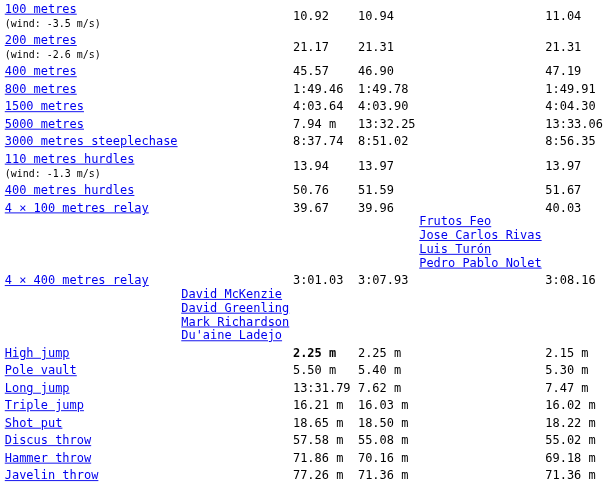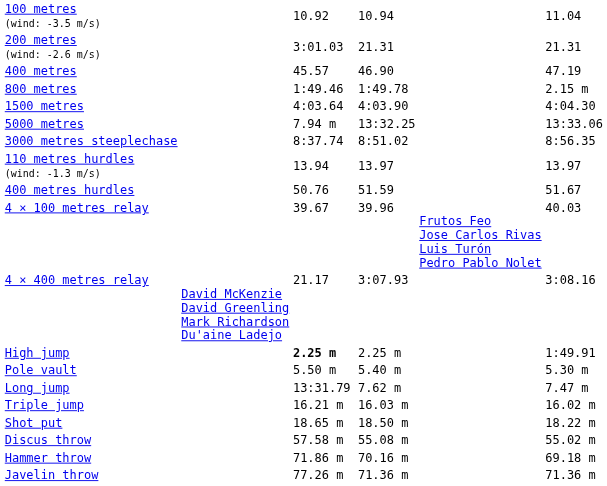 <table>
 <tr>
 <td><a href='#'>100 metres</a><br><small>(wind: -3.5 m/s)</small></td>
 <td></td>
 <td>10.92</td>
 <td></td>
 <td>10.94</td>
 <td></td>
 <td>11.04</td>
 </tr>
 <tr>
 <td><a href='#'>200 metres</a><br><small>(wind: -2.6 m/s)</small></td>
 <td></td>
-<td>21.17</td>
+<td>3:01.03</td>
 <td></td>
 <td>21.31</td>
 <td></td>
 <td>21.31</td>
 </tr>
 <tr>
 <td><a href='#'>400 metres</a></td>
 <td></td>
 <td>45.57</td>
 <td></td>
 <td>46.90</td>
 <td></td>
 <td>47.19</td>
 </tr>
 <tr>
 <td><a href='#'>800 metres</a></td>
 <td></td>
 <td>1:49.46</td>
 <td></td>
 <td>1:49.78</td>
 <td></td>
-<td>1:49.91</td>
+<td>2.15 m</td>
 </tr>
 <tr>
 <td><a href='#'>1500 metres</a></td>
 <td></td>
 <td>4:03.64</td>
 <td></td>
 <td>4:03.90</td>
 <td></td>
 <td>4:04.30</td>
 </tr>
 <tr>
 <td><a href='#'>5000 metres</a></td>
 <td></td>
 <td>7.94 m</td>
 <td></td>
 <td>13:32.25</td>
 <td></td>
 <td>13:33.06</td>
 </tr>
 <tr>
 <td><a href='#'>3000 metres steeplechase</a></td>
 <td></td>
 <td>8:37.74</td>
 <td></td>
 <td>8:51.02</td>
 <td></td>
 <td>8:56.35</td>
 </tr>
 <tr>
 <td><a href='#'>110 metres hurdles</a><br><small>(wind: -1.3 m/s)</small></td>
 <td></td>
 <td>13.94</td>
 <td></td>
 <td>13.97</td>
 <td></td>
 <td>13.97</td>
 </tr>
 <tr>
 <td><a href='#'>400 metres hurdles</a></td>
 <td></td>
 <td>50.76</td>
 <td></td>
 <td>51.59</td>
 <td></td>
 <td>51.67</td>
 </tr>
 <tr valign=top>
 <td><a href='#'>4 × 100 metres relay</a></td>
 <td></td>
 <td>39.67</td>
 <td></td>
 <td>39.96</td>
 <td><br><a href='#'>Frutos Feo</a><br><a href='#'>Jose Carlos Rivas</a><br><a href='#'>Luis Turón</a><br><a href='#'>Pedro Pablo Nolet</a></td>
 <td>40.03</td>
 </tr>
 <tr valign=top>
 <td><a href='#'>4 × 400 metres relay</a></td>
 <td><br><a href='#'>David McKenzie</a><br><a href='#'>David Greenling</a><br><a href='#'>Mark Richardson</a><br><a href='#'>Du'aine Ladejo</a></td>
-<td>3:01.03</td>
+<td>21.17</td>
 <td></td>
 <td>3:07.93</td>
 <td></td>
 <td>3:08.16</td>
 </tr>
 <tr>
 <td><a href='#'>High jump</a></td>
 <td></td>
 <td><strong>2.25 m</strong></td>
 <td></td>
 <td>2.25 m</td>
 <td></td>
-<td>2.15 m</td>
+<td>1:49.91</td>
 </tr>
 <tr>
 <td><a href='#'>Pole vault</a></td>
 <td></td>
 <td>5.50 m</td>
 <td></td>
 <td>5.40 m</td>
 <td></td>
 <td>5.30 m</td>
 </tr>
 <tr>
 <td><a href='#'>Long jump</a></td>
 <td></td>
 <td>13:31.79</td>
 <td></td>
 <td>7.62 m</td>
 <td></td>
 <td>7.47 m</td>
 </tr>
 <tr>
 <td><a href='#'>Triple jump</a></td>
 <td></td>
 <td>16.21 m</td>
 <td></td>
 <td>16.03 m</td>
 <td></td>
 <td>16.02 m</td>
 </tr>
 <tr>
 <td><a href='#'>Shot put</a></td>
 <td></td>
 <td>18.65 m</td>
 <td></td>
 <td>18.50 m</td>
 <td></td>
 <td>18.22 m</td>
 </tr>
 <tr>
 <td><a href='#'>Discus throw</a></td>
 <td></td>
 <td>57.58 m</td>
 <td></td>
 <td>55.08 m</td>
 <td></td>
 <td>55.02 m</td>
 </tr>
 <tr>
 <td><a href='#'>Hammer throw</a></td>
 <td></td>
 <td>71.86 m</td>
 <td></td>
 <td>70.16 m</td>
 <td></td>
 <td>69.18 m</td>
 </tr>
 <tr>
 <td><a href='#'>Javelin throw</a></td>
 <td></td>
 <td>77.26 m</td>
 <td></td>
 <td>71.36 m</td>
 <td></td>
 <td>71.36 m</td>
 </tr>
 </table>
